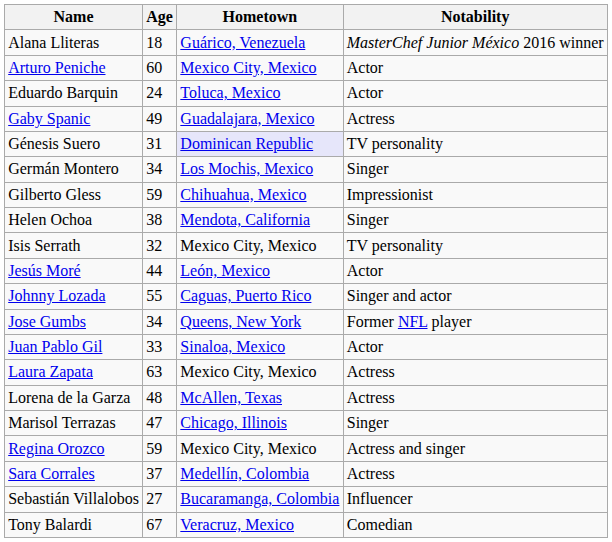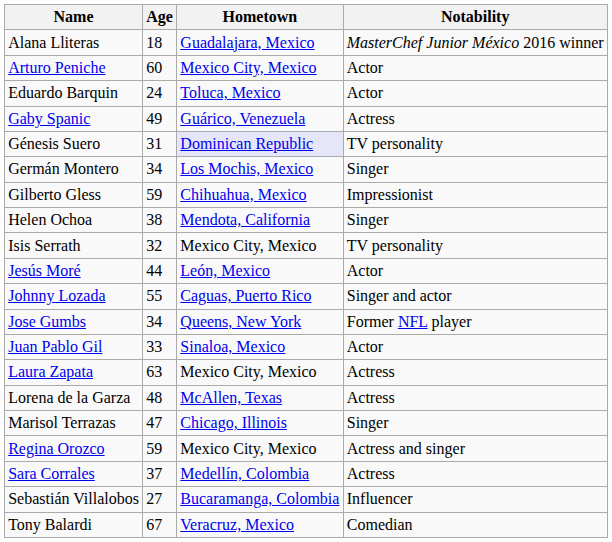 <table class="wikitable sortable">
 <tr>
 <th>Name</th>
 <th>Age</th>
 <th>Hometown</th>
 <th>Notability</th>
 </tr>
 <tr>
 <td>Alana Lliteras</td>
 <td>18</td>
-<td><a href='#'>Guárico, Venezuela</a></td>
+<td><a href='#'>Guadalajara, Mexico</a></td>
 <td><em>MasterChef Junior México</em> 2016 winner</td>
 </tr>
 <tr>
 <td><a href='#'>Arturo Peniche</a></td>
 <td>60</td>
 <td><a href='#'>Mexico City, Mexico</a></td>
 <td>Actor</td>
 </tr>
 <tr>
 <td>Eduardo Barquin</td>
 <td>24</td>
 <td><a href='#'>Toluca, Mexico</a></td>
 <td>Actor</td>
 </tr>
 <tr>
 <td><a href='#'>Gaby Spanic</a></td>
 <td>49</td>
-<td><a href='#'>Guadalajara, Mexico</a></td>
+<td><a href='#'>Guárico, Venezuela</a></td>
 <td>Actress</td>
 </tr>
 <tr>
 <td>Génesis Suero</td>
 <td>31</td>
 <td style="background: lavender;"><a href='#'>Dominican Republic</a></td>
 <td>TV personality</td>
 </tr>
 <tr>
 <td>Germán Montero</td>
 <td>34</td>
 <td><a href='#'>Los Mochis, Mexico</a></td>
 <td>Singer</td>
 </tr>
 <tr>
 <td>Gilberto Gless</td>
 <td>59</td>
 <td><a href='#'>Chihuahua, Mexico</a></td>
 <td>Impressionist</td>
 </tr>
 <tr>
 <td>Helen Ochoa</td>
 <td>38</td>
 <td><a href='#'>Mendota, California</a></td>
 <td>Singer</td>
 </tr>
 <tr>
 <td>Isis Serrath</td>
 <td>32</td>
 <td>Mexico City, Mexico</td>
 <td>TV personality</td>
 </tr>
 <tr>
 <td><a href='#'>Jesús Moré</a></td>
 <td>44</td>
 <td><a href='#'>León, Mexico</a></td>
 <td>Actor</td>
 </tr>
 <tr>
 <td><a href='#'>Johnny Lozada</a></td>
 <td>55</td>
 <td><a href='#'>Caguas, Puerto Rico</a></td>
 <td>Singer and actor</td>
 </tr>
 <tr>
 <td><a href='#'>Jose Gumbs</a></td>
 <td>34</td>
 <td><a href='#'>Queens, New York</a></td>
 <td>Former <a href='#'>NFL</a> player</td>
 </tr>
 <tr>
 <td><a href='#'>Juan Pablo Gil</a></td>
 <td>33</td>
 <td><a href='#'>Sinaloa, Mexico</a></td>
 <td>Actor</td>
 </tr>
 <tr>
 <td><a href='#'>Laura Zapata</a></td>
 <td>63</td>
 <td>Mexico City, Mexico</td>
 <td>Actress</td>
 </tr>
 <tr>
 <td>Lorena de la Garza</td>
 <td>48</td>
 <td><a href='#'>McAllen, Texas</a></td>
 <td>Actress</td>
 </tr>
 <tr>
 <td>Marisol Terrazas</td>
 <td>47</td>
 <td><a href='#'>Chicago, Illinois</a></td>
 <td>Singer</td>
 </tr>
 <tr>
 <td><a href='#'>Regina Orozco</a></td>
 <td>59</td>
 <td>Mexico City, Mexico</td>
 <td>Actress and singer</td>
 </tr>
 <tr>
 <td><a href='#'>Sara Corrales</a></td>
 <td>37</td>
 <td><a href='#'>Medellín, Colombia</a></td>
 <td>Actress</td>
 </tr>
 <tr>
 <td>Sebastián Villalobos</td>
 <td>27</td>
 <td><a href='#'>Bucaramanga, Colombia</a></td>
 <td>Influencer</td>
 </tr>
 <tr>
 <td>Tony Balardi</td>
 <td>67</td>
 <td><a href='#'>Veracruz, Mexico</a></td>
 <td>Comedian</td>
 </tr>
 </table>
